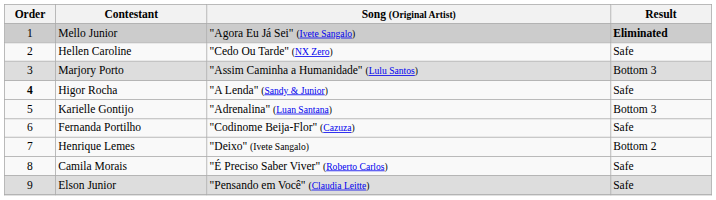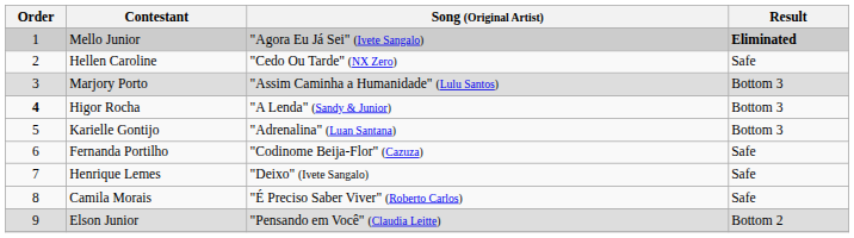 <table class="wikitable" style="font-size:90%; width:70%; text-align: left;">
 <tr>
 <th width="05%">Order</th>
 <th width="15%">Contestant</th>
 <th width="40%">Song <small>(Original Artist)</small></th>
 <th width="10%">Result</th>
 </tr>
 <tr style="background:#CCCCCC;">
 <td style="text-align:center;">1</td>
 <td>Mello Junior</td>
 <td>"Agora Eu Já Sei" <small>(<a href='#'>Ivete Sangalo</a>)</small></td>
 <td><strong>Eliminated</strong></td>
 </tr>
 <tr>
 <td style="text-align:center;">2</td>
 <td>Hellen Caroline</td>
 <td>"Cedo Ou Tarde" <small>(<a href='#'>NX Zero</a>)</small></td>
 <td>Safe</td>
 </tr>
 <tr style="background:#DDDDDD;">
 <td style="text-align:center;">3</td>
 <td>Marjory Porto</td>
 <td>"Assim Caminha a Humanidade" <small>(<a href='#'>Lulu Santos</a>)</small></td>
 <td>Bottom 3</td>
 </tr>
 <tr>
 <td style="text-align:center;"><strong>4</strong></td>
 <td>Higor Rocha</td>
 <td>"A Lenda" <small>(<a href='#'>Sandy & Junior</a>)</small></td>
-<td>Safe</td>
+<td>Bottom 3</td>
 </tr>
 <tr>
 <td style="text-align:center;">5</td>
 <td>Karielle Gontijo</td>
 <td>"Adrenalina" <small>(<a href='#'>Luan Santana</a>)</small></td>
 <td>Bottom 3</td>
 </tr>
 <tr>
 <td style="text-align:center;">6</td>
 <td>Fernanda Portilho</td>
 <td>"Codinome Beija-Flor" <small>(<a href='#'>Cazuza</a>)</small></td>
 <td>Safe</td>
 </tr>
 <tr>
 <td style="text-align:center;">7</td>
 <td>Henrique Lemes</td>
 <td>"Deixo" <small>(Ivete Sangalo)</small></td>
-<td>Bottom 2</td>
+<td>Safe</td>
 </tr>
 <tr>
 <td style="text-align:center;">8</td>
 <td>Camila Morais</td>
 <td>"É Preciso Saber Viver" <small>(<a href='#'>Roberto Carlos</a>)</small></td>
 <td>Safe</td>
 </tr>
 <tr style="background:#DDDDDD;">
 <td style="text-align:center;">9</td>
 <td>Elson Junior</td>
 <td>"Pensando em Você" <small>(<a href='#'>Claudia Leitte</a>)</small></td>
-<td>Safe</td>
+<td>Bottom 2</td>
 </tr>
 <tr>
 </tr>
 </table>
